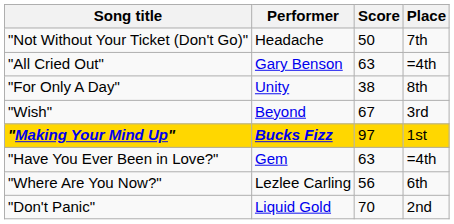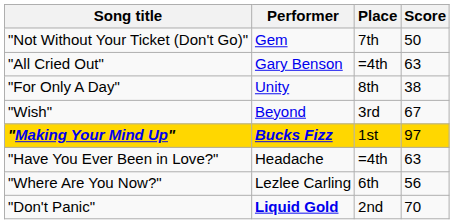 <table class="sortable wikitable">
 <tr>
 <th>Song title</th>
 <th>Performer</th>
+<th>Place</th>
 <th>Score</th>
-<th>Place</th>
 </tr>
 <tr>
 <td>"Not Without Your Ticket (Don't Go)"</td>
-<td>Headache</td>
+<td><a href='#'>Gem</a></td>
+<td>7th</td>
 <td>50</td>
-<td>7th</td>
 </tr>
 <tr>
 <td>"All Cried Out"</td>
 <td><a href='#'>Gary Benson</a></td>
+<td>=4th</td>
 <td>63</td>
-<td>=4th</td>
 </tr>
 <tr>
 <td>"For Only A Day"</td>
 <td><a href='#'>Unity</a></td>
+<td>8th</td>
 <td>38</td>
-<td>8th</td>
 </tr>
 <tr>
 <td>"Wish"</td>
 <td><a href='#'>Beyond</a></td>
+<td>3rd</td>
 <td>67</td>
-<td>3rd</td>
 </tr>
 <tr style="background:gold;">
 <td><strong><em>"<a href='#'>Making Your Mind Up</a>"</em></strong></td>
 <td><strong><em><a href='#'>Bucks Fizz</a></em></strong></td>
+<td>1st</td>
 <td>97</td>
-<td>1st</td>
 </tr>
 <tr>
 <td>"Have You Ever Been in Love?"</td>
-<td><a href='#'>Gem</a></td>
+<td>Headache</td>
+<td>=4th</td>
 <td>63</td>
-<td>=4th</td>
 </tr>
 <tr>
 <td>"Where Are You Now?"</td>
 <td>Lezlee Carling</td>
+<td>6th</td>
 <td>56</td>
-<td>6th</td>
 </tr>
 <tr>
 <td>"Don't Panic"</td>
-<td><a href='#'>Liquid Gold</a></td>
+<td><strong><a href='#'>Liquid Gold</a></strong></td>
+<td>2nd</td>
 <td>70</td>
-<td>2nd</td>
 </tr>
 </table>
